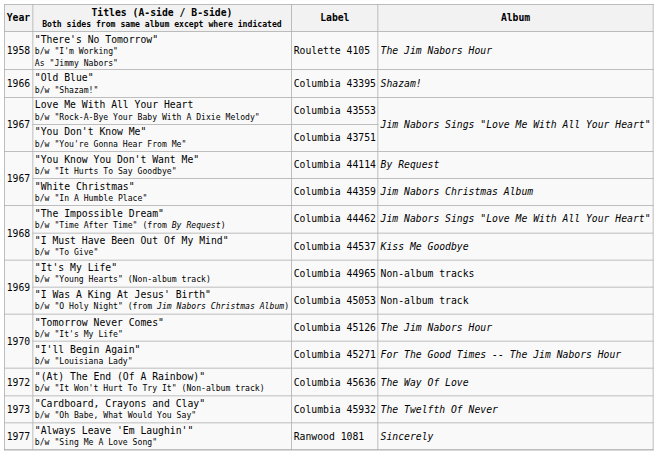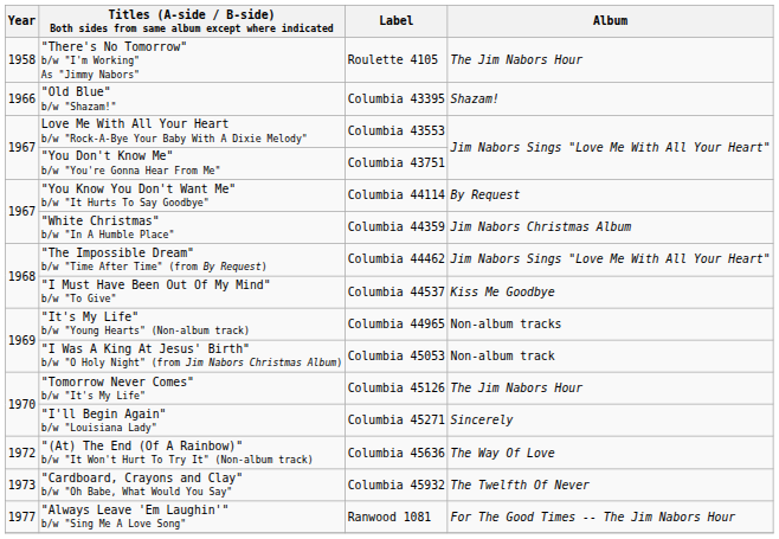 <table class="wikitable sortable">
 <tr>
 <th>Year</th>
 <th>Titles (A-side / B-side)<br><small>Both sides from same album except where indicated</small></th>
 <th>Label</th>
 <th>Album</th>
 </tr>
 <tr>
 <td rowspan="1">1958</td>
 <td>"There's No Tomorrow"<br><small>b/w "I'm Working"<br>As "Jimmy Nabors"</small></td>
 <td>Roulette 4105</td>
 <td><em>The Jim Nabors Hour</em></td>
 </tr>
 <tr>
 <td rowspan="1">1966</td>
 <td>"Old Blue"<br><small>b/w "Shazam!"</small></td>
 <td>Columbia 43395</td>
 <td><em>Shazam!</em></td>
 </tr>
 <tr>
 <td rowspan="2">1967</td>
 <td>Love Me With All Your Heart<br><small>b/w "Rock-A-Bye Your Baby With A Dixie Melody"</small></td>
 <td>Columbia 43553</td>
 <td rowspan="2"><em>Jim Nabors Sings "Love Me With All Your Heart"</em></td>
 </tr>
 <tr>
 <td>"You Don't Know Me"<br><small>b/w "You're Gonna Hear From Me"</small></td>
 <td>Columbia 43751</td>
 </tr>
 <tr>
 <td rowspan="2">1967</td>
 <td>"You Know You Don't Want Me"<br><small>b/w "It Hurts To Say Goodbye"</small></td>
 <td>Columbia 44114</td>
 <td><em>By Request</em></td>
 </tr>
 <tr>
 <td>"White Christmas"<br><small>b/w "In A Humble Place"</small></td>
 <td>Columbia 44359</td>
 <td><em>Jim Nabors Christmas Album</em></td>
 </tr>
 <tr>
 <td rowspan="2">1968</td>
 <td>"The Impossible Dream"<br><small>b/w "Time After Time" (from <em>By Request</em>)</small></td>
 <td>Columbia 44462</td>
 <td><em>Jim Nabors Sings "Love Me With All Your Heart"</em></td>
 </tr>
 <tr>
 <td>"I Must Have Been Out Of My Mind"<br><small>b/w "To Give"</small></td>
 <td>Columbia 44537</td>
 <td><em>Kiss Me Goodbye</em></td>
 </tr>
 <tr>
 <td rowspan="2">1969</td>
 <td>"It's My Life"<br><small>b/w "Young Hearts" (Non-album track)</small></td>
 <td>Columbia 44965</td>
 <td>Non-album tracks</td>
 </tr>
 <tr>
 <td>"I Was A King At Jesus' Birth"<br><small>b/w "O Holy Night" (from <em>Jim Nabors Christmas Album</em>)</small></td>
 <td>Columbia 45053</td>
 <td>Non-album track</td>
 </tr>
 <tr>
 <td rowspan="2">1970</td>
 <td>"Tomorrow Never Comes"<br><small>b/w "It's My Life"</small></td>
 <td>Columbia 45126</td>
 <td><em>The Jim Nabors Hour</em></td>
 </tr>
 <tr>
 <td>"I'll Begin Again"<br><small>b/w "Louisiana Lady"</small></td>
 <td>Columbia 45271</td>
-<td><em>For The Good Times -- The Jim Nabors Hour</em></td>
+<td><em>Sincerely</em></td>
 </tr>
 <tr>
 <td>1972</td>
 <td>"(At) The End (Of A Rainbow)"<br><small>b/w "It Won't Hurt To Try It" (Non-album track)</small></td>
 <td>Columbia 45636</td>
 <td><em>The Way Of Love</em></td>
 </tr>
 <tr>
 <td>1973</td>
 <td>"Cardboard, Crayons and Clay"<br><small>b/w "Oh Babe, What Would You Say"</small></td>
 <td>Columbia 45932</td>
 <td><em>The Twelfth Of Never</em></td>
 </tr>
 <tr>
 <td>1977</td>
 <td>"Always Leave 'Em Laughin'"<br><small>b/w "Sing Me A Love Song"</small></td>
 <td>Ranwood 1081</td>
-<td><em>Sincerely</em></td>
+<td><em>For The Good Times -- The Jim Nabors Hour</em></td>
 </tr>
 <tr>
 </tr>
 </table>
